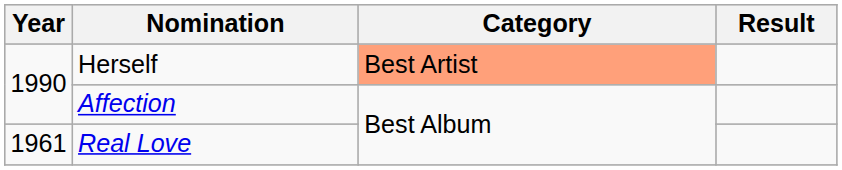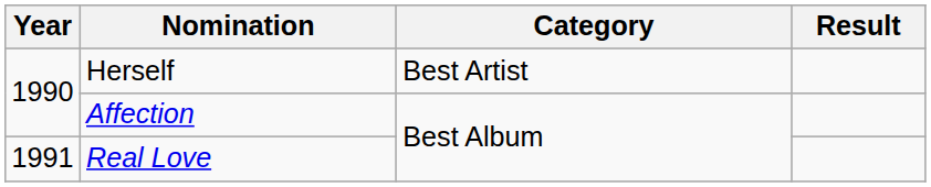 <table class="wikitable">
 <tr>
 <th width="30">Year</th>
 <th width="175">Nomination</th>
 <th width="220">Category</th>
 <th width="70">Result</th>
 </tr>
 <tr>
 <td rowspan="2">1990</td>
 <td>Herself</td>
-<td style="background: lightsalmon;">Best Artist</td>
+<td>Best Artist</td>
 <td></td>
 </tr>
 <tr>
 <td><em><a href='#'>Affection</a></em></td>
 <td rowspan="2">Best Album</td>
 <td></td>
 </tr>
 <tr>
-<td>1961</td>
+<td>1991</td>
 <td><em><a href='#'>Real Love</a></em></td>
 <td></td>
 </tr>
 </table>
